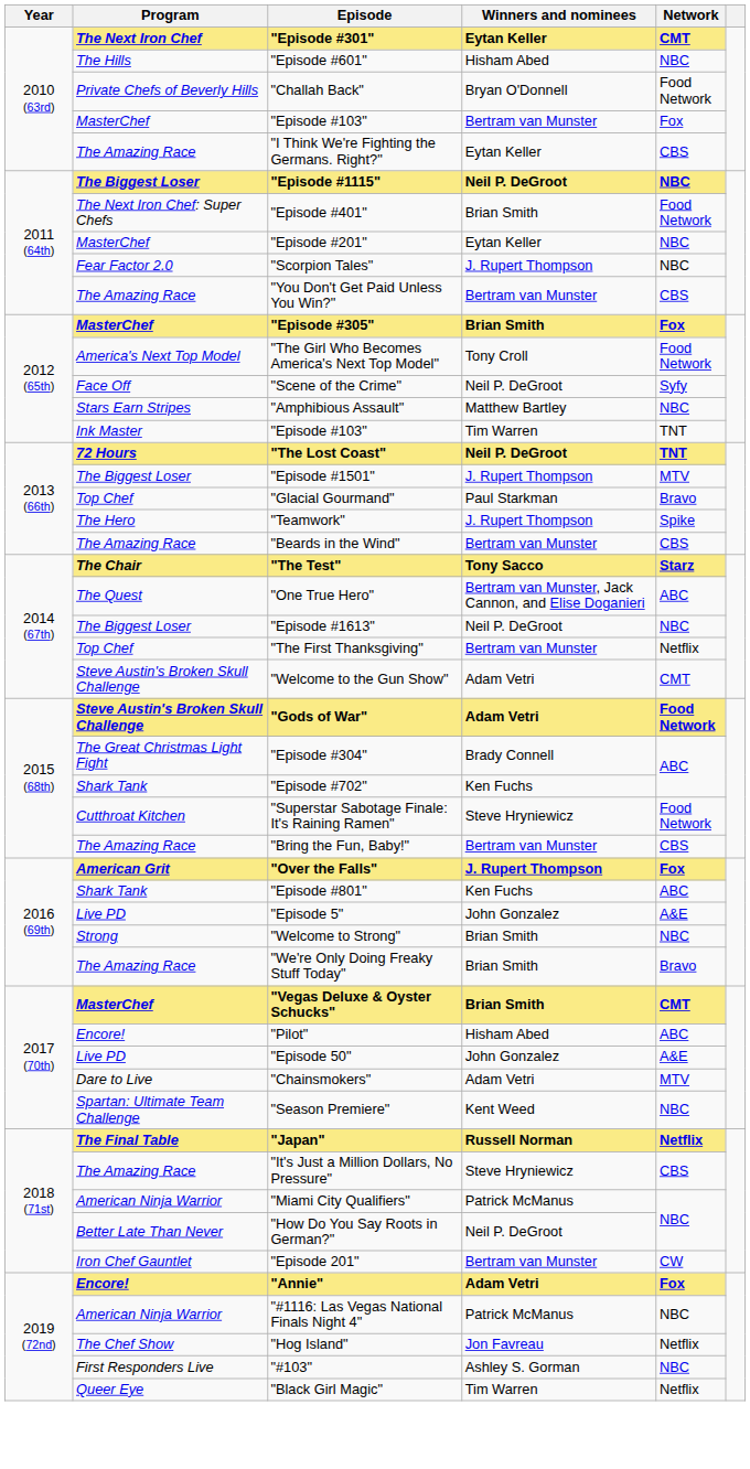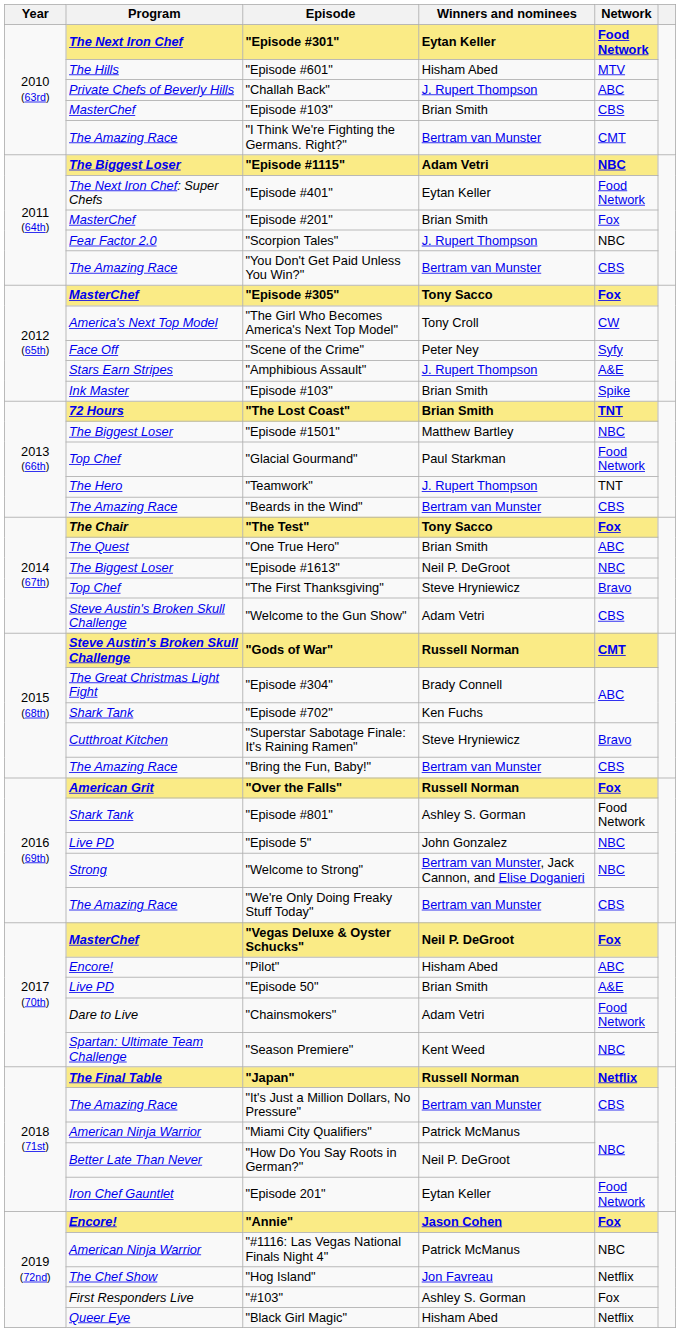 <table class="wikitable" width="95%" cellpadding="5">
 <tr>
 <th width="7%">Year</th>
 <th width="20%">Program</th>
 <th width="20%">Episode</th>
 <th width="20%">Winners and nominees</th>
 <th width="3%">Network</th>
 <th width="2%"></th>
 </tr>
 <tr>
 <td rowspan="5" style="text-align:center;">2010<br><small>(<a href='#'>63rd</a>)</small></td>
 <td style="background:#FAEB86;"><strong><em><a href='#'>The Next Iron Chef</a></em></strong></td>
 <td style="background:#FAEB86;"><strong>"Episode #301"</strong></td>
 <td style="background:#FAEB86;"><strong>Eytan Keller</strong></td>
-<td style="background:#FAEB86;"><strong><a href='#'>CMT</a></strong></td>
+<td style="background:#FAEB86;"><strong><a href='#'>Food Network</a></strong></td>
 <td rowspan="5" style="text-align:center;"></td>
 </tr>
 <tr>
 <td><em><a href='#'>The Hills</a></em></td>
 <td>"Episode #601"</td>
 <td>Hisham Abed</td>
-<td><a href='#'>NBC</a></td>
+<td><a href='#'>MTV</a></td>
 </tr>
 <tr>
 <td><em><a href='#'>Private Chefs of Beverly Hills</a></em></td>
 <td>"Challah Back"</td>
-<td>Bryan O'Donnell</td>
-<td>Food Network</td>
+<td><a href='#'>J. Rupert Thompson</a></td>
+<td><a href='#'>ABC</a></td>
 </tr>
 <tr>
 <td><em><a href='#'>MasterChef</a></em></td>
 <td>"Episode #103"</td>
-<td><a href='#'>Bertram van Munster</a></td>
-<td><a href='#'>Fox</a></td>
+<td>Brian Smith</td>
+<td><a href='#'>CBS</a></td>
 </tr>
 <tr>
 <td><em><a href='#'>The Amazing Race</a></em></td>
 <td>"I Think We're Fighting the Germans. Right?"</td>
-<td>Eytan Keller</td>
-<td><a href='#'>CBS</a></td>
+<td><a href='#'>Bertram van Munster</a></td>
+<td><a href='#'>CMT</a></td>
 </tr>
 <tr>
 <td rowspan="5" style="text-align:center;">2011<br><small>(<a href='#'>64th</a>)</small></td>
 <td style="background:#FAEB86;"><strong><em><a href='#'>The Biggest Loser</a></em></strong></td>
 <td style="background:#FAEB86;"><strong>"Episode #1115"</strong></td>
-<td style="background:#FAEB86;"><strong>Neil P. DeGroot</strong></td>
+<td style="background:#FAEB86;"><strong>Adam Vetri</strong></td>
 <td style="background:#FAEB86;"><strong><a href='#'>NBC</a></strong></td>
 <td rowspan="5" style="text-align:center;"></td>
 </tr>
 <tr>
 <td><em><a href='#'>The Next Iron Chef</a>: Super Chefs</em></td>
 <td>"Episode #401"</td>
-<td>Brian Smith</td>
+<td>Eytan Keller</td>
 <td><a href='#'>Food Network</a></td>
 </tr>
 <tr>
 <td><em><a href='#'>MasterChef</a></em></td>
 <td>"Episode #201"</td>
-<td>Eytan Keller</td>
-<td><a href='#'>NBC</a></td>
+<td>Brian Smith</td>
+<td><a href='#'>Fox</a></td>
 </tr>
 <tr>
 <td><em><a href='#'>Fear Factor 2.0</a></em></td>
 <td>"Scorpion Tales"</td>
 <td><a href='#'>J. Rupert Thompson</a></td>
 <td>NBC</td>
 </tr>
 <tr>
 <td><em><a href='#'>The Amazing Race</a></em></td>
 <td>"You Don't Get Paid Unless You Win?"</td>
 <td><a href='#'>Bertram van Munster</a></td>
 <td><a href='#'>CBS</a></td>
 </tr>
 <tr>
 <td rowspan="5" style="text-align:center;">2012<br><small>(<a href='#'>65th</a>)</small></td>
 <td style="background:#FAEB86;"><strong><em><a href='#'>MasterChef</a></em></strong></td>
 <td style="background:#FAEB86;"><strong>"Episode #305"</strong></td>
-<td style="background:#FAEB86;"><strong>Brian Smith</strong></td>
+<td style="background:#FAEB86;"><strong>Tony Sacco</strong></td>
 <td style="background:#FAEB86;"><strong><a href='#'>Fox</a></strong></td>
 <td rowspan="5" style="text-align:center;"></td>
 </tr>
 <tr>
 <td><em><a href='#'>America's Next Top Model</a></em></td>
 <td>"The Girl Who Becomes America's Next Top Model"</td>
 <td>Tony Croll</td>
-<td><a href='#'>Food Network</a></td>
+<td><a href='#'>CW</a></td>
 </tr>
 <tr>
 <td><em><a href='#'>Face Off</a></em></td>
 <td>"Scene of the Crime"</td>
-<td>Neil P. DeGroot</td>
+<td>Peter Ney</td>
 <td><a href='#'>Syfy</a></td>
 </tr>
 <tr>
 <td><em><a href='#'>Stars Earn Stripes</a></em></td>
 <td>"Amphibious Assault"</td>
-<td>Matthew Bartley</td>
-<td><a href='#'>NBC</a></td>
+<td><a href='#'>J. Rupert Thompson</a></td>
+<td><a href='#'>A&E</a></td>
 </tr>
 <tr>
 <td><em><a href='#'>Ink Master</a></em></td>
 <td>"Episode #103"</td>
-<td>Tim Warren</td>
-<td>TNT</td>
+<td>Brian Smith</td>
+<td><a href='#'>Spike</a></td>
 </tr>
 <tr>
 <td rowspan="5" style="text-align:center;">2013<br><small>(<a href='#'>66th</a>)</small></td>
 <td style="background:#FAEB86;"><strong><em><a href='#'>72 Hours</a></em></strong></td>
 <td style="background:#FAEB86;"><strong>"The Lost Coast"</strong></td>
-<td style="background:#FAEB86;"><strong>Neil P. DeGroot</strong></td>
+<td style="background:#FAEB86;"><strong>Brian Smith</strong></td>
 <td style="background:#FAEB86;"><strong><a href='#'>TNT</a></strong></td>
 <td rowspan="5" style="text-align:center;"></td>
 </tr>
 <tr>
 <td><em><a href='#'>The Biggest Loser</a></em></td>
 <td>"Episode #1501"</td>
-<td><a href='#'>J. Rupert Thompson</a></td>
-<td><a href='#'>MTV</a></td>
+<td>Matthew Bartley</td>
+<td><a href='#'>NBC</a></td>
 </tr>
 <tr>
 <td><em><a href='#'>Top Chef</a></em></td>
 <td>"Glacial Gourmand"</td>
 <td>Paul Starkman</td>
-<td><a href='#'>Bravo</a></td>
+<td><a href='#'>Food Network</a></td>
 </tr>
 <tr>
 <td><em><a href='#'>The Hero</a></em></td>
 <td>"Teamwork"</td>
 <td><a href='#'>J. Rupert Thompson</a></td>
-<td><a href='#'>Spike</a></td>
+<td>TNT</td>
 </tr>
 <tr>
 <td><em><a href='#'>The Amazing Race</a></em></td>
 <td>"Beards in the Wind"</td>
 <td><a href='#'>Bertram van Munster</a></td>
 <td><a href='#'>CBS</a></td>
 </tr>
 <tr>
 <td rowspan="5" style="text-align:center;">2014<br><small>(<a href='#'>67th</a>)</small></td>
 <td style="background:#FAEB86;"><strong><em>The Chair</em></strong></td>
 <td style="background:#FAEB86;"><strong>"The Test"</strong></td>
 <td style="background:#FAEB86;"><strong>Tony Sacco</strong></td>
-<td style="background:#FAEB86;"><strong><a href='#'>Starz</a></strong></td>
+<td style="background:#FAEB86;"><strong><a href='#'>Fox</a></strong></td>
 <td rowspan="5" style="text-align:center;"></td>
 </tr>
 <tr>
 <td><em><a href='#'>The Quest</a></em></td>
 <td>"One True Hero"</td>
-<td><a href='#'>Bertram van Munster</a>, Jack Cannon, and <a href='#'>Elise Doganieri</a></td>
+<td>Brian Smith</td>
 <td><a href='#'>ABC</a></td>
 </tr>
 <tr>
 <td><em><a href='#'>The Biggest Loser</a></em></td>
 <td>"Episode #1613"</td>
 <td>Neil P. DeGroot</td>
 <td><a href='#'>NBC</a></td>
 </tr>
 <tr>
 <td><em><a href='#'>Top Chef</a></em></td>
 <td>"The First Thanksgiving"</td>
-<td><a href='#'>Bertram van Munster</a></td>
-<td>Netflix</td>
+<td>Steve Hryniewicz</td>
+<td><a href='#'>Bravo</a></td>
 </tr>
 <tr>
 <td><em><a href='#'>Steve Austin's Broken Skull Challenge</a></em></td>
 <td>"Welcome to the Gun Show"</td>
 <td>Adam Vetri</td>
-<td><a href='#'>CMT</a></td>
+<td><a href='#'>CBS</a></td>
 </tr>
 <tr>
 <td rowspan="5" style="text-align:center;">2015<br><small>(<a href='#'>68th</a>)</small></td>
 <td style="background:#FAEB86;"><strong><em><a href='#'>Steve Austin's Broken Skull Challenge</a></em></strong></td>
 <td style="background:#FAEB86;"><strong>"Gods of War"</strong></td>
-<td style="background:#FAEB86;"><strong>Adam Vetri</strong></td>
-<td style="background:#FAEB86;"><strong><a href='#'>Food Network</a></strong></td>
+<td style="background:#FAEB86;"><strong>Russell Norman</strong></td>
+<td style="background:#FAEB86;"><strong><a href='#'>CMT</a></strong></td>
 <td rowspan="5" style="text-align:center;"></td>
 </tr>
 <tr>
 <td><em><a href='#'>The Great Christmas Light Fight</a></em></td>
 <td>"Episode #304"</td>
 <td>Brady Connell</td>
 <td rowspan="2"><a href='#'>ABC</a></td>
 </tr>
 <tr>
 <td><em><a href='#'>Shark Tank</a></em></td>
 <td>"Episode #702"</td>
 <td>Ken Fuchs</td>
 </tr>
 <tr>
 <td><em><a href='#'>Cutthroat Kitchen</a></em></td>
 <td>"Superstar Sabotage Finale: It's Raining Ramen"</td>
 <td>Steve Hryniewicz</td>
-<td><a href='#'>Food Network</a></td>
+<td><a href='#'>Bravo</a></td>
 </tr>
 <tr>
 <td><em><a href='#'>The Amazing Race</a></em></td>
 <td>"Bring the Fun, Baby!"</td>
 <td><a href='#'>Bertram van Munster</a></td>
 <td><a href='#'>CBS</a></td>
 </tr>
 <tr>
 <td rowspan="5" style="text-align:center;">2016<br><small>(<a href='#'>69th</a>)</small></td>
 <td style="background:#FAEB86;"><strong><em><a href='#'>American Grit</a></em></strong></td>
 <td style="background:#FAEB86;"><strong>"Over the Falls"</strong></td>
-<td style="background:#FAEB86;"><strong><a href='#'>J. Rupert Thompson</a></strong></td>
+<td style="background:#FAEB86;"><strong>Russell Norman</strong></td>
 <td style="background:#FAEB86;"><strong><a href='#'>Fox</a></strong></td>
 <td rowspan="5" style="text-align:center;"></td>
 </tr>
 <tr>
 <td><em><a href='#'>Shark Tank</a></em></td>
 <td>"Episode #801"</td>
-<td>Ken Fuchs</td>
-<td><a href='#'>ABC</a></td>
+<td>Ashley S. Gorman</td>
+<td>Food Network</td>
 </tr>
 <tr>
 <td><em><a href='#'>Live PD</a></em></td>
 <td>"Episode 5"</td>
 <td>John Gonzalez</td>
-<td><a href='#'>A&E</a></td>
+<td><a href='#'>NBC</a></td>
 </tr>
 <tr>
 <td><em><a href='#'>Strong</a></em></td>
 <td>"Welcome to Strong"</td>
-<td>Brian Smith</td>
+<td><a href='#'>Bertram van Munster</a>, Jack Cannon, and <a href='#'>Elise Doganieri</a></td>
 <td><a href='#'>NBC</a></td>
 </tr>
 <tr>
 <td><em><a href='#'>The Amazing Race</a></em></td>
 <td>"We're Only Doing Freaky Stuff Today"</td>
-<td>Brian Smith</td>
-<td><a href='#'>Bravo</a></td>
+<td><a href='#'>Bertram van Munster</a></td>
+<td><a href='#'>CBS</a></td>
 </tr>
 <tr>
 <td rowspan="5" style="text-align:center;">2017<br><small>(<a href='#'>70th</a>)</small></td>
 <td style="background:#FAEB86;"><strong><em><a href='#'>MasterChef</a></em></strong></td>
 <td style="background:#FAEB86;"><strong>"Vegas Deluxe & Oyster Schucks"</strong></td>
-<td style="background:#FAEB86;"><strong>Brian Smith</strong></td>
-<td style="background:#FAEB86;"><strong><a href='#'>CMT</a></strong></td>
+<td style="background:#FAEB86;"><strong>Neil P. DeGroot</strong></td>
+<td style="background:#FAEB86;"><strong><a href='#'>Fox</a></strong></td>
 <td rowspan="5" style="text-align:center;"></td>
 </tr>
 <tr>
 <td><em><a href='#'>Encore!</a></em></td>
 <td>"Pilot"</td>
 <td>Hisham Abed</td>
 <td><a href='#'>ABC</a></td>
 </tr>
 <tr>
 <td><em><a href='#'>Live PD</a></em></td>
 <td>"Episode 50"</td>
-<td>John Gonzalez</td>
+<td>Brian Smith</td>
 <td><a href='#'>A&E</a></td>
 </tr>
 <tr>
 <td><em>Dare to Live</em></td>
 <td>"Chainsmokers"</td>
 <td>Adam Vetri</td>
-<td><a href='#'>MTV</a></td>
+<td><a href='#'>Food Network</a></td>
 </tr>
 <tr>
 <td><em><a href='#'>Spartan: Ultimate Team Challenge</a></em></td>
 <td>"Season Premiere"</td>
 <td>Kent Weed</td>
 <td><a href='#'>NBC</a></td>
 </tr>
 <tr>
 <td rowspan="5" style="text-align:center;">2018<br><small>(<a href='#'>71st</a>)</small></td>
 <td style="background:#FAEB86;"><strong><em><a href='#'>The Final Table</a></em></strong></td>
 <td style="background:#FAEB86;"><strong>"Japan"</strong></td>
 <td style="background:#FAEB86;"><strong>Russell Norman</strong></td>
 <td style="background:#FAEB86;"><strong><a href='#'>Netflix</a></strong></td>
 <td rowspan="5" style="text-align:center;"></td>
 </tr>
 <tr>
 <td><em><a href='#'>The Amazing Race</a></em></td>
 <td>"It's Just a Million Dollars, No Pressure"</td>
-<td>Steve Hryniewicz</td>
+<td><a href='#'>Bertram van Munster</a></td>
 <td><a href='#'>CBS</a></td>
 </tr>
 <tr>
 <td><em><a href='#'>American Ninja Warrior</a></em></td>
 <td>"Miami City Qualifiers"</td>
 <td>Patrick McManus</td>
 <td rowspan=2><a href='#'>NBC</a></td>
 </tr>
 <tr>
 <td><em><a href='#'>Better Late Than Never</a></em></td>
 <td>"How Do You Say Roots in German?"</td>
 <td>Neil P. DeGroot</td>
 </tr>
 <tr>
 <td><em><a href='#'>Iron Chef Gauntlet</a></em></td>
 <td>"Episode 201"</td>
-<td><a href='#'>Bertram van Munster</a></td>
-<td><a href='#'>CW</a></td>
+<td>Eytan Keller</td>
+<td><a href='#'>Food Network</a></td>
 </tr>
 <tr>
 <td rowspan="5" style="text-align:center;">2019<br><small>(<a href='#'>72nd</a>)</small></td>
 <td style="background:#FAEB86;"><strong><em><a href='#'>Encore!</a></em></strong></td>
 <td style="background:#FAEB86;"><strong>"Annie"</strong></td>
-<td style="background:#FAEB86;"><strong>Adam Vetri</strong></td>
+<td style="background:#FAEB86;"><strong><a href='#'>Jason Cohen</a></strong></td>
 <td style="background:#FAEB86;"><strong><a href='#'>Fox</a></strong></td>
 <td rowspan="5" style="text-align:center;"></td>
 </tr>
 <tr>
 <td><em><a href='#'>American Ninja Warrior</a></em></td>
 <td>"#1116: Las Vegas National Finals Night 4"</td>
 <td>Patrick McManus</td>
 <td>NBC</td>
 </tr>
 <tr>
 <td><em><a href='#'>The Chef Show</a></em></td>
 <td>"Hog Island"</td>
 <td><a href='#'>Jon Favreau</a></td>
 <td>Netflix</td>
 </tr>
 <tr>
 <td><em>First Responders Live</em></td>
 <td>"#103"</td>
 <td>Ashley S. Gorman</td>
-<td><a href='#'>NBC</a></td>
+<td>Fox</td>
 </tr>
 <tr>
 <td><em><a href='#'>Queer Eye</a></em></td>
 <td>"Black Girl Magic"</td>
-<td>Tim Warren</td>
+<td>Hisham Abed</td>
 <td>Netflix</td>
 </tr>
 </table>
